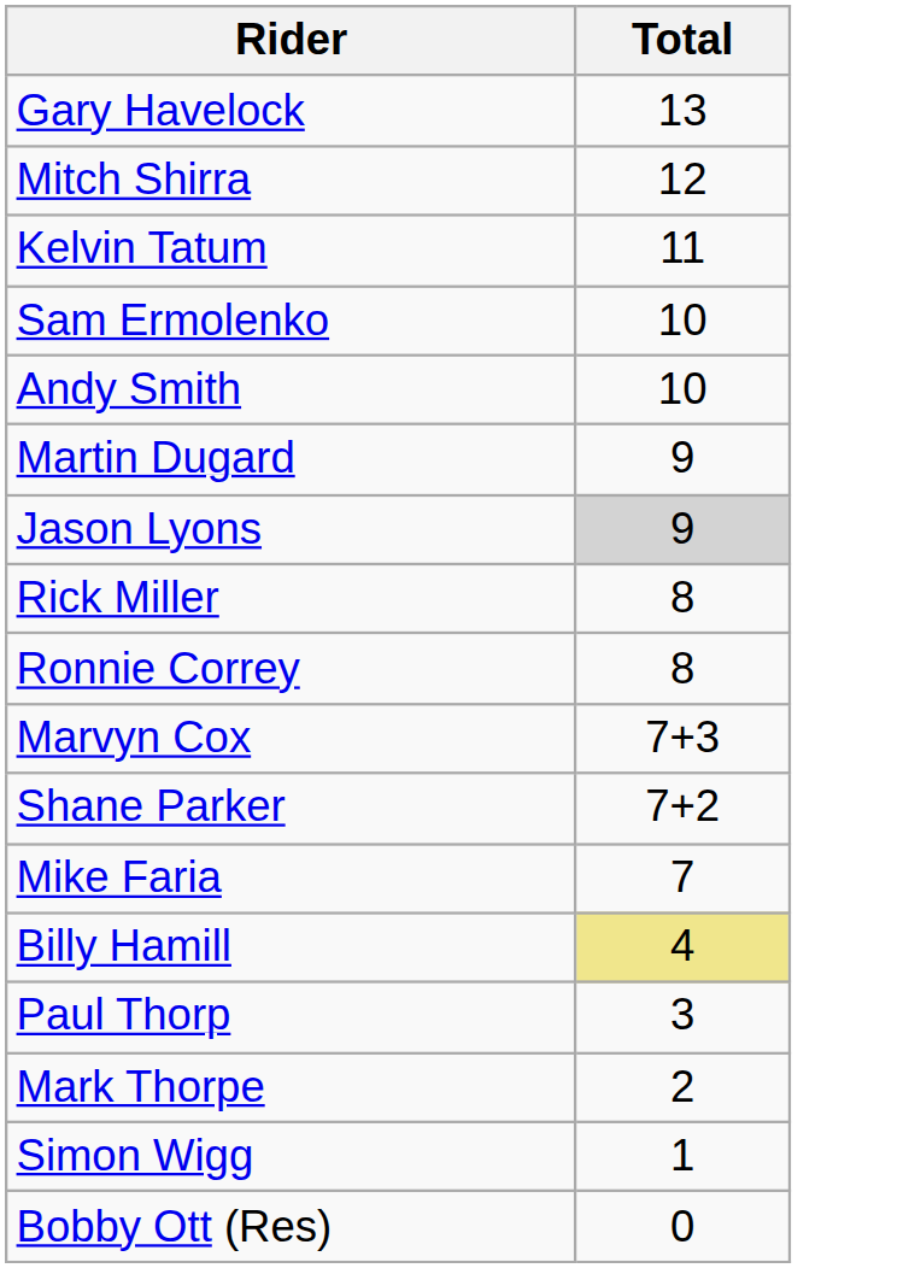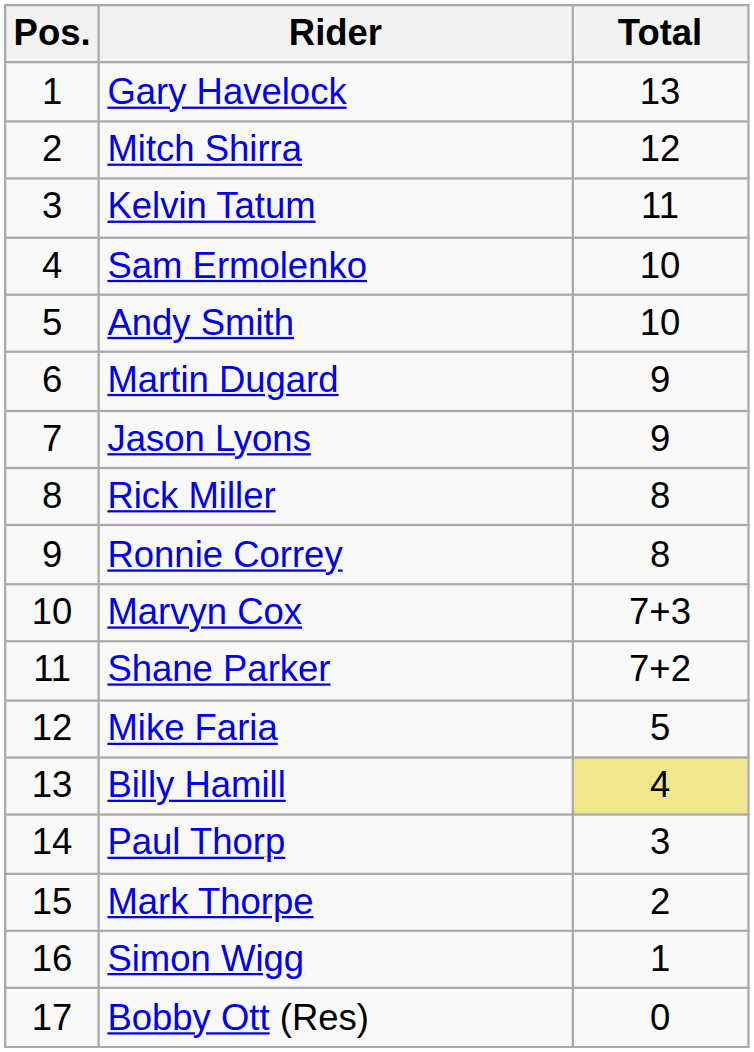 <table class=wikitable>
 <tr>
+<th width=25px>Pos.</th>
 <th width=200px>Rider</th>
 <th width=70px>Total</th>
 </tr>
 <tr align=center >
+<td>1</td>
 <td align=left> <a href='#'>Gary Havelock</a></td>
 <td>13</td>
 </tr>
 <tr align=center >
+<td>2</td>
 <td align=left> <a href='#'>Mitch Shirra</a></td>
 <td>12</td>
 </tr>
 <tr align=center >
+<td>3</td>
 <td align=left> <a href='#'>Kelvin Tatum</a></td>
 <td>11</td>
 </tr>
 <tr align=center >
+<td>4</td>
 <td align=left> <a href='#'>Sam Ermolenko</a></td>
 <td>10</td>
 </tr>
 <tr align=center >
+<td>5</td>
 <td align=left> <a href='#'>Andy Smith</a></td>
 <td>10</td>
 </tr>
 <tr align=center >
+<td>6</td>
 <td align=left> <a href='#'>Martin Dugard</a></td>
 <td>9</td>
 </tr>
 <tr align=center >
+<td>7</td>
 <td align=left> <a href='#'>Jason Lyons</a></td>
-<td style="background: lightgrey;">9</td>
+<td>9</td>
 </tr>
 <tr align=center >
+<td>8</td>
 <td align=left> <a href='#'>Rick Miller</a></td>
 <td>8</td>
 </tr>
 <tr align=center >
+<td>9</td>
 <td align=left> <a href='#'>Ronnie Correy</a></td>
 <td>8</td>
 </tr>
 <tr align=center >
+<td>10</td>
 <td align=left> <a href='#'>Marvyn Cox</a></td>
 <td>7+3</td>
 </tr>
 <tr align=center>
+<td>11</td>
 <td align=left> <a href='#'>Shane Parker</a></td>
 <td>7+2</td>
 </tr>
 <tr align=center>
+<td>12</td>
 <td align=left> <a href='#'>Mike Faria</a></td>
-<td>7</td>
+<td>5</td>
 </tr>
 <tr align=center>
+<td>13</td>
 <td align=left> <a href='#'>Billy Hamill</a></td>
 <td style="background: khaki;">4</td>
 </tr>
 <tr align=center>
+<td>14</td>
 <td align=left> <a href='#'>Paul Thorp</a></td>
 <td>3</td>
 </tr>
 <tr align=center>
+<td>15</td>
 <td align=left> <a href='#'>Mark Thorpe</a></td>
 <td>2</td>
 </tr>
 <tr align=center>
+<td>16</td>
 <td align=left> <a href='#'>Simon Wigg</a></td>
 <td>1</td>
 </tr>
 <tr align=center>
+<td>17</td>
 <td align=left> <a href='#'>Bobby Ott</a> (Res)</td>
 <td>0</td>
 </tr>
 </table>
